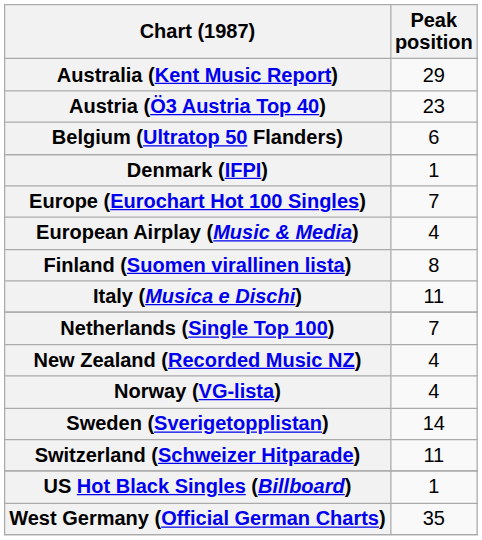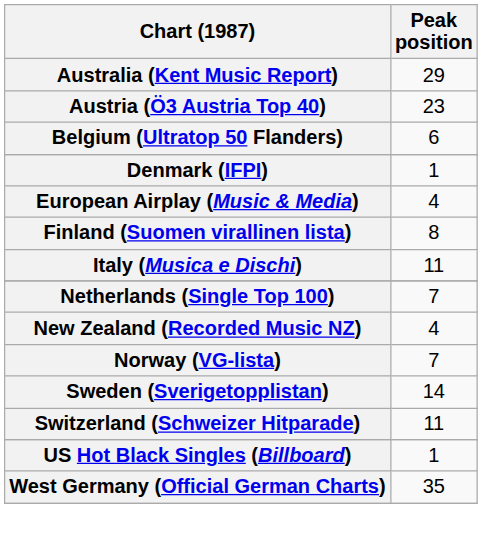 <table class="wikitable sortable plainrowheaders" style="text-align:center">
 <tr>
 <th scope="col">Chart (1987)</th>
 <th scope="col">Peak<br> position</th>
 </tr>
 <tr>
 <th scope="row">Australia (<a href='#'>Kent Music Report</a>)</th>
 <td>29</td>
 </tr>
 <tr>
 <th scope="row">Austria (<a href='#'>Ö3 Austria Top 40</a>)</th>
 <td>23</td>
 </tr>
 <tr>
 <th scope="row">Belgium (<a href='#'>Ultratop 50</a> Flanders)</th>
 <td>6</td>
 </tr>
 <tr>
 </tr>
 <tr>
 <th scope="row">Denmark (<a href='#'>IFPI</a>)</th>
 <td>1</td>
-</tr>
-<tr>
-<th scope="row">Europe (<a href='#'>Eurochart Hot 100 Singles</a>)</th>
-<td>7</td>
 </tr>
 <tr>
 <th scope="row">European Airplay (<em><a href='#'>Music & Media</a></em>)</th>
 <td>4</td>
 </tr>
 <tr>
 <th scope="row">Finland (<a href='#'>Suomen virallinen lista</a>)</th>
 <td>8</td>
 </tr>
 <tr>
 <th scope="row">Italy (<em><a href='#'>Musica e Dischi</a></em>)</th>
 <td>11</td>
 </tr>
 <tr>
 </tr>
 <tr>
 <th scope="row">Netherlands (<a href='#'>Single Top 100</a>)</th>
 <td>7</td>
 </tr>
 <tr>
 <th scope="row">New Zealand (<a href='#'>Recorded Music NZ</a>)</th>
 <td>4</td>
 </tr>
 <tr>
 <th scope="row">Norway (<a href='#'>VG-lista</a>)</th>
-<td>4</td>
+<td>7</td>
 </tr>
 <tr>
 <th scope="row">Sweden (<a href='#'>Sverigetopplistan</a>)</th>
 <td>14</td>
 </tr>
 <tr>
 <th scope="row">Switzerland (<a href='#'>Schweizer Hitparade</a>)</th>
 <td>11</td>
 </tr>
 <tr>
 </tr>
 <tr>
 </tr>
 <tr>
 <th scope="row">US <a href='#'>Hot Black Singles</a> (<em><a href='#'>Billboard</a></em>)</th>
 <td style="text-align:center;">1</td>
 </tr>
 <tr>
 <th scope="row">West Germany (<a href='#'>Official German Charts</a>)</th>
 <td>35</td>
 </tr>
 <tr>
 </tr>
 </table>
